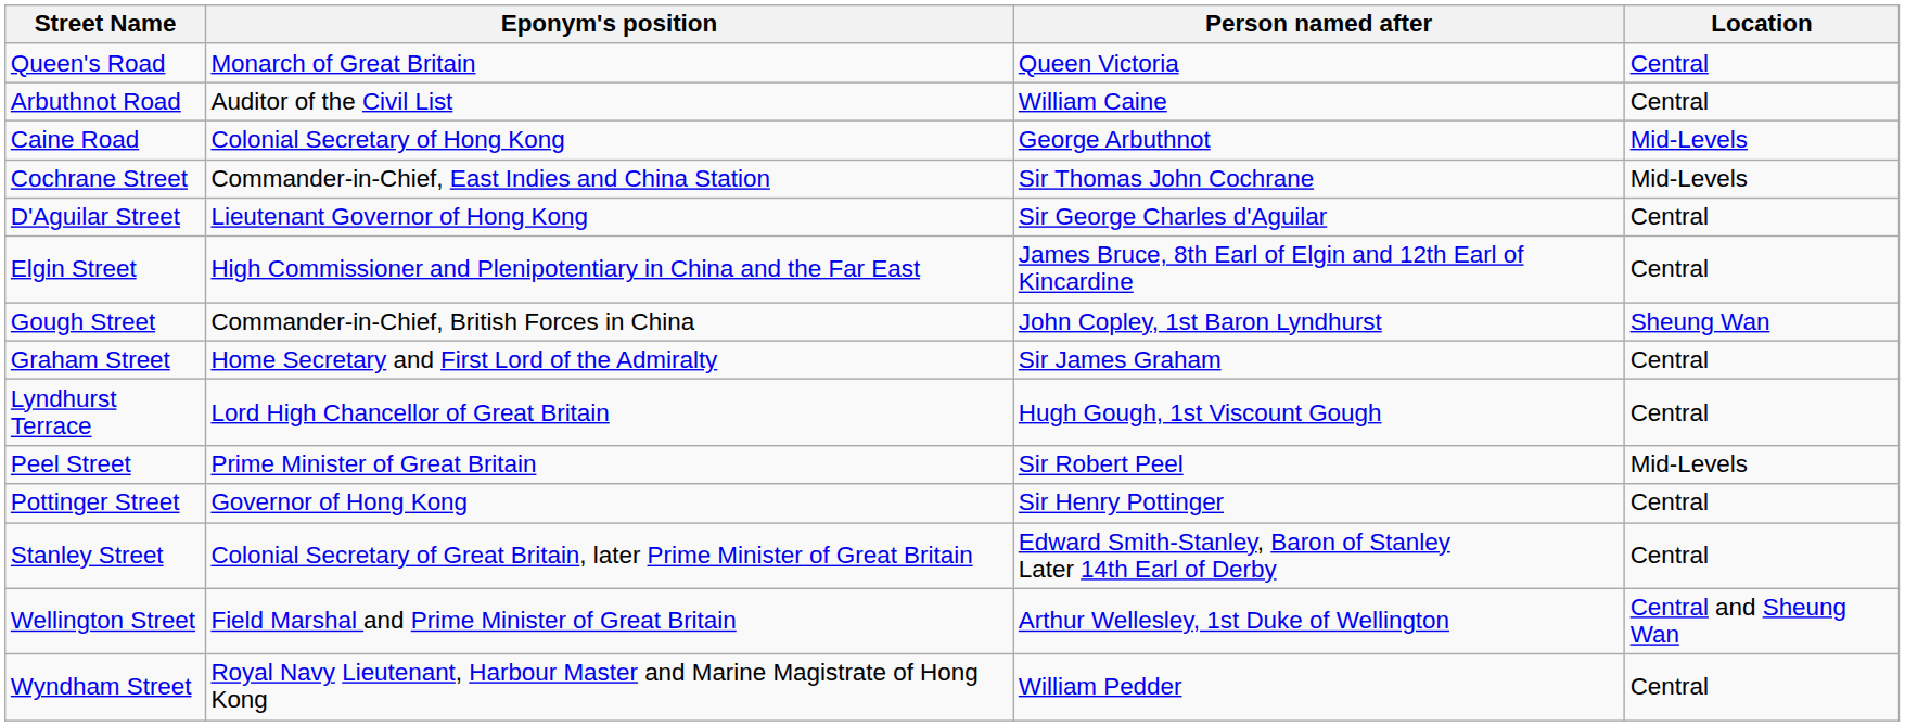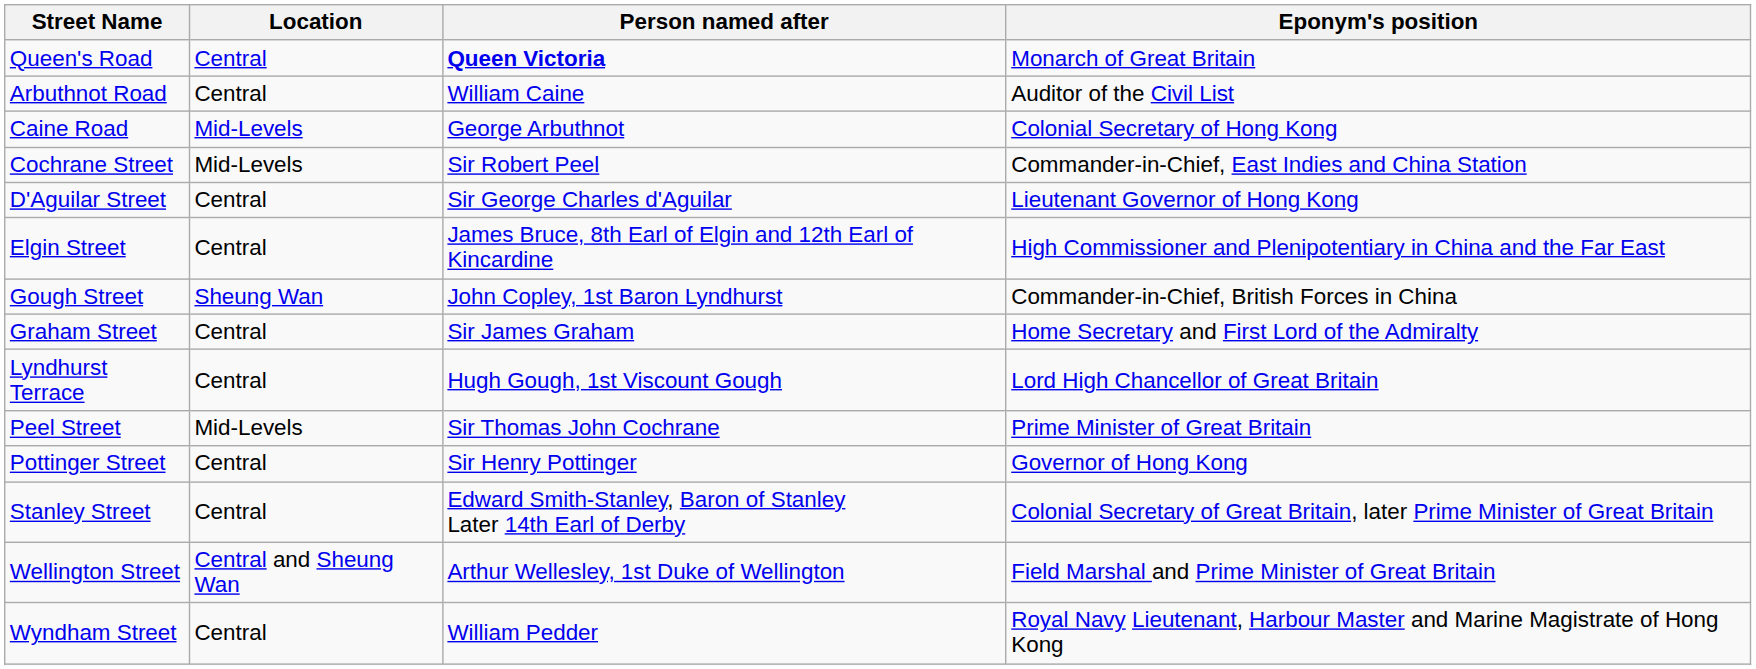 <table class="wikitable">
 <tr>
 <th>Street Name</th>
+<th>Location</th>
+<th>Person named after</th>
 <th>Eponym's position</th>
-<th>Person named after</th>
-<th>Location</th>
 </tr>
 <tr>
 <td><a href='#'>Queen's Road</a></td>
+<td><a href='#'>Central</a></td>
+<td><strong><a href='#'>Queen Victoria</a></strong></td>
 <td><a href='#'>Monarch of Great Britain</a></td>
-<td><a href='#'>Queen Victoria</a></td>
-<td><a href='#'>Central</a></td>
 </tr>
 <tr>
 <td><a href='#'>Arbuthnot Road</a></td>
+<td>Central</td>
+<td><a href='#'>William Caine</a></td>
 <td>Auditor of the <a href='#'>Civil List</a></td>
-<td><a href='#'>William Caine</a></td>
-<td>Central</td>
 </tr>
 <tr>
 <td><a href='#'>Caine Road</a></td>
+<td><a href='#'>Mid-Levels</a></td>
+<td><a href='#'>George Arbuthnot</a></td>
 <td><a href='#'>Colonial Secretary of Hong Kong</a></td>
-<td><a href='#'>George Arbuthnot</a></td>
-<td><a href='#'>Mid-Levels</a></td>
 </tr>
 <tr>
 <td><a href='#'>Cochrane Street</a></td>
+<td>Mid-Levels</td>
+<td><a href='#'>Sir Robert Peel</a></td>
 <td>Commander-in-Chief, <a href='#'>East Indies and China Station</a></td>
-<td><a href='#'>Sir Thomas John Cochrane</a></td>
-<td>Mid-Levels</td>
 </tr>
 <tr>
 <td><a href='#'>D'Aguilar Street</a></td>
+<td>Central</td>
+<td><a href='#'>Sir George Charles d'Aguilar</a></td>
 <td><a href='#'>Lieutenant Governor of Hong Kong</a></td>
-<td><a href='#'>Sir George Charles d'Aguilar</a></td>
-<td>Central</td>
 </tr>
 <tr>
 <td><a href='#'>Elgin Street</a></td>
+<td>Central</td>
+<td><a href='#'>James Bruce, 8th Earl of Elgin and 12th Earl of Kincardine</a></td>
 <td><a href='#'>High Commissioner and Plenipotentiary in China and the Far East</a></td>
-<td><a href='#'>James Bruce, 8th Earl of Elgin and 12th Earl of Kincardine</a></td>
-<td>Central</td>
 </tr>
 <tr>
 <td><a href='#'>Gough Street</a></td>
+<td><a href='#'>Sheung Wan</a></td>
+<td><a href='#'>John Copley, 1st Baron Lyndhurst</a></td>
 <td>Commander-in-Chief, British Forces in China</td>
-<td><a href='#'>John Copley, 1st Baron Lyndhurst</a></td>
-<td><a href='#'>Sheung Wan</a></td>
 </tr>
 <tr>
 <td><a href='#'>Graham Street</a></td>
+<td>Central</td>
+<td><a href='#'>Sir James Graham</a></td>
 <td><a href='#'>Home Secretary</a> and <a href='#'>First Lord of the Admiralty</a></td>
-<td><a href='#'>Sir James Graham</a></td>
-<td>Central</td>
 </tr>
 <tr>
 <td><a href='#'>Lyndhurst Terrace</a></td>
+<td>Central</td>
+<td><a href='#'>Hugh Gough, 1st Viscount Gough</a></td>
 <td><a href='#'>Lord High Chancellor of Great Britain</a></td>
-<td><a href='#'>Hugh Gough, 1st Viscount Gough</a></td>
-<td>Central</td>
 </tr>
 <tr>
 <td><a href='#'>Peel Street</a></td>
+<td>Mid-Levels</td>
+<td><a href='#'>Sir Thomas John Cochrane</a></td>
 <td><a href='#'>Prime Minister of Great Britain</a></td>
-<td><a href='#'>Sir Robert Peel</a></td>
-<td>Mid-Levels</td>
 </tr>
 <tr>
 <td><a href='#'>Pottinger Street</a></td>
+<td>Central</td>
+<td><a href='#'>Sir Henry Pottinger</a></td>
 <td><a href='#'>Governor of Hong Kong</a></td>
-<td><a href='#'>Sir Henry Pottinger</a></td>
-<td>Central</td>
 </tr>
 <tr>
 <td><a href='#'>Stanley Street</a></td>
+<td>Central</td>
+<td><a href='#'>Edward Smith-Stanley</a>, <a href='#'>Baron of Stanley</a><br>Later <a href='#'>14th Earl of Derby</a></td>
 <td><a href='#'>Colonial Secretary of Great Britain</a>, later <a href='#'>Prime Minister of Great Britain</a></td>
-<td><a href='#'>Edward Smith-Stanley</a>, <a href='#'>Baron of Stanley</a><br>Later <a href='#'>14th Earl of Derby</a></td>
-<td>Central</td>
 </tr>
 <tr>
 <td><a href='#'>Wellington Street</a></td>
+<td><a href='#'>Central</a> and <a href='#'>Sheung Wan</a></td>
+<td><a href='#'>Arthur Wellesley, 1st Duke of Wellington</a></td>
 <td><a href='#'>Field Marshal </a> and <a href='#'>Prime Minister of Great Britain</a></td>
-<td><a href='#'>Arthur Wellesley, 1st Duke of Wellington</a></td>
-<td><a href='#'>Central</a> and <a href='#'>Sheung Wan</a></td>
 </tr>
 <tr>
 <td><a href='#'>Wyndham Street</a></td>
+<td>Central</td>
+<td><a href='#'>William Pedder</a></td>
 <td><a href='#'>Royal Navy</a> <a href='#'>Lieutenant</a>, <a href='#'>Harbour Master</a> and Marine Magistrate of Hong Kong</td>
-<td><a href='#'>William Pedder</a></td>
-<td>Central</td>
 </tr>
 </table>
